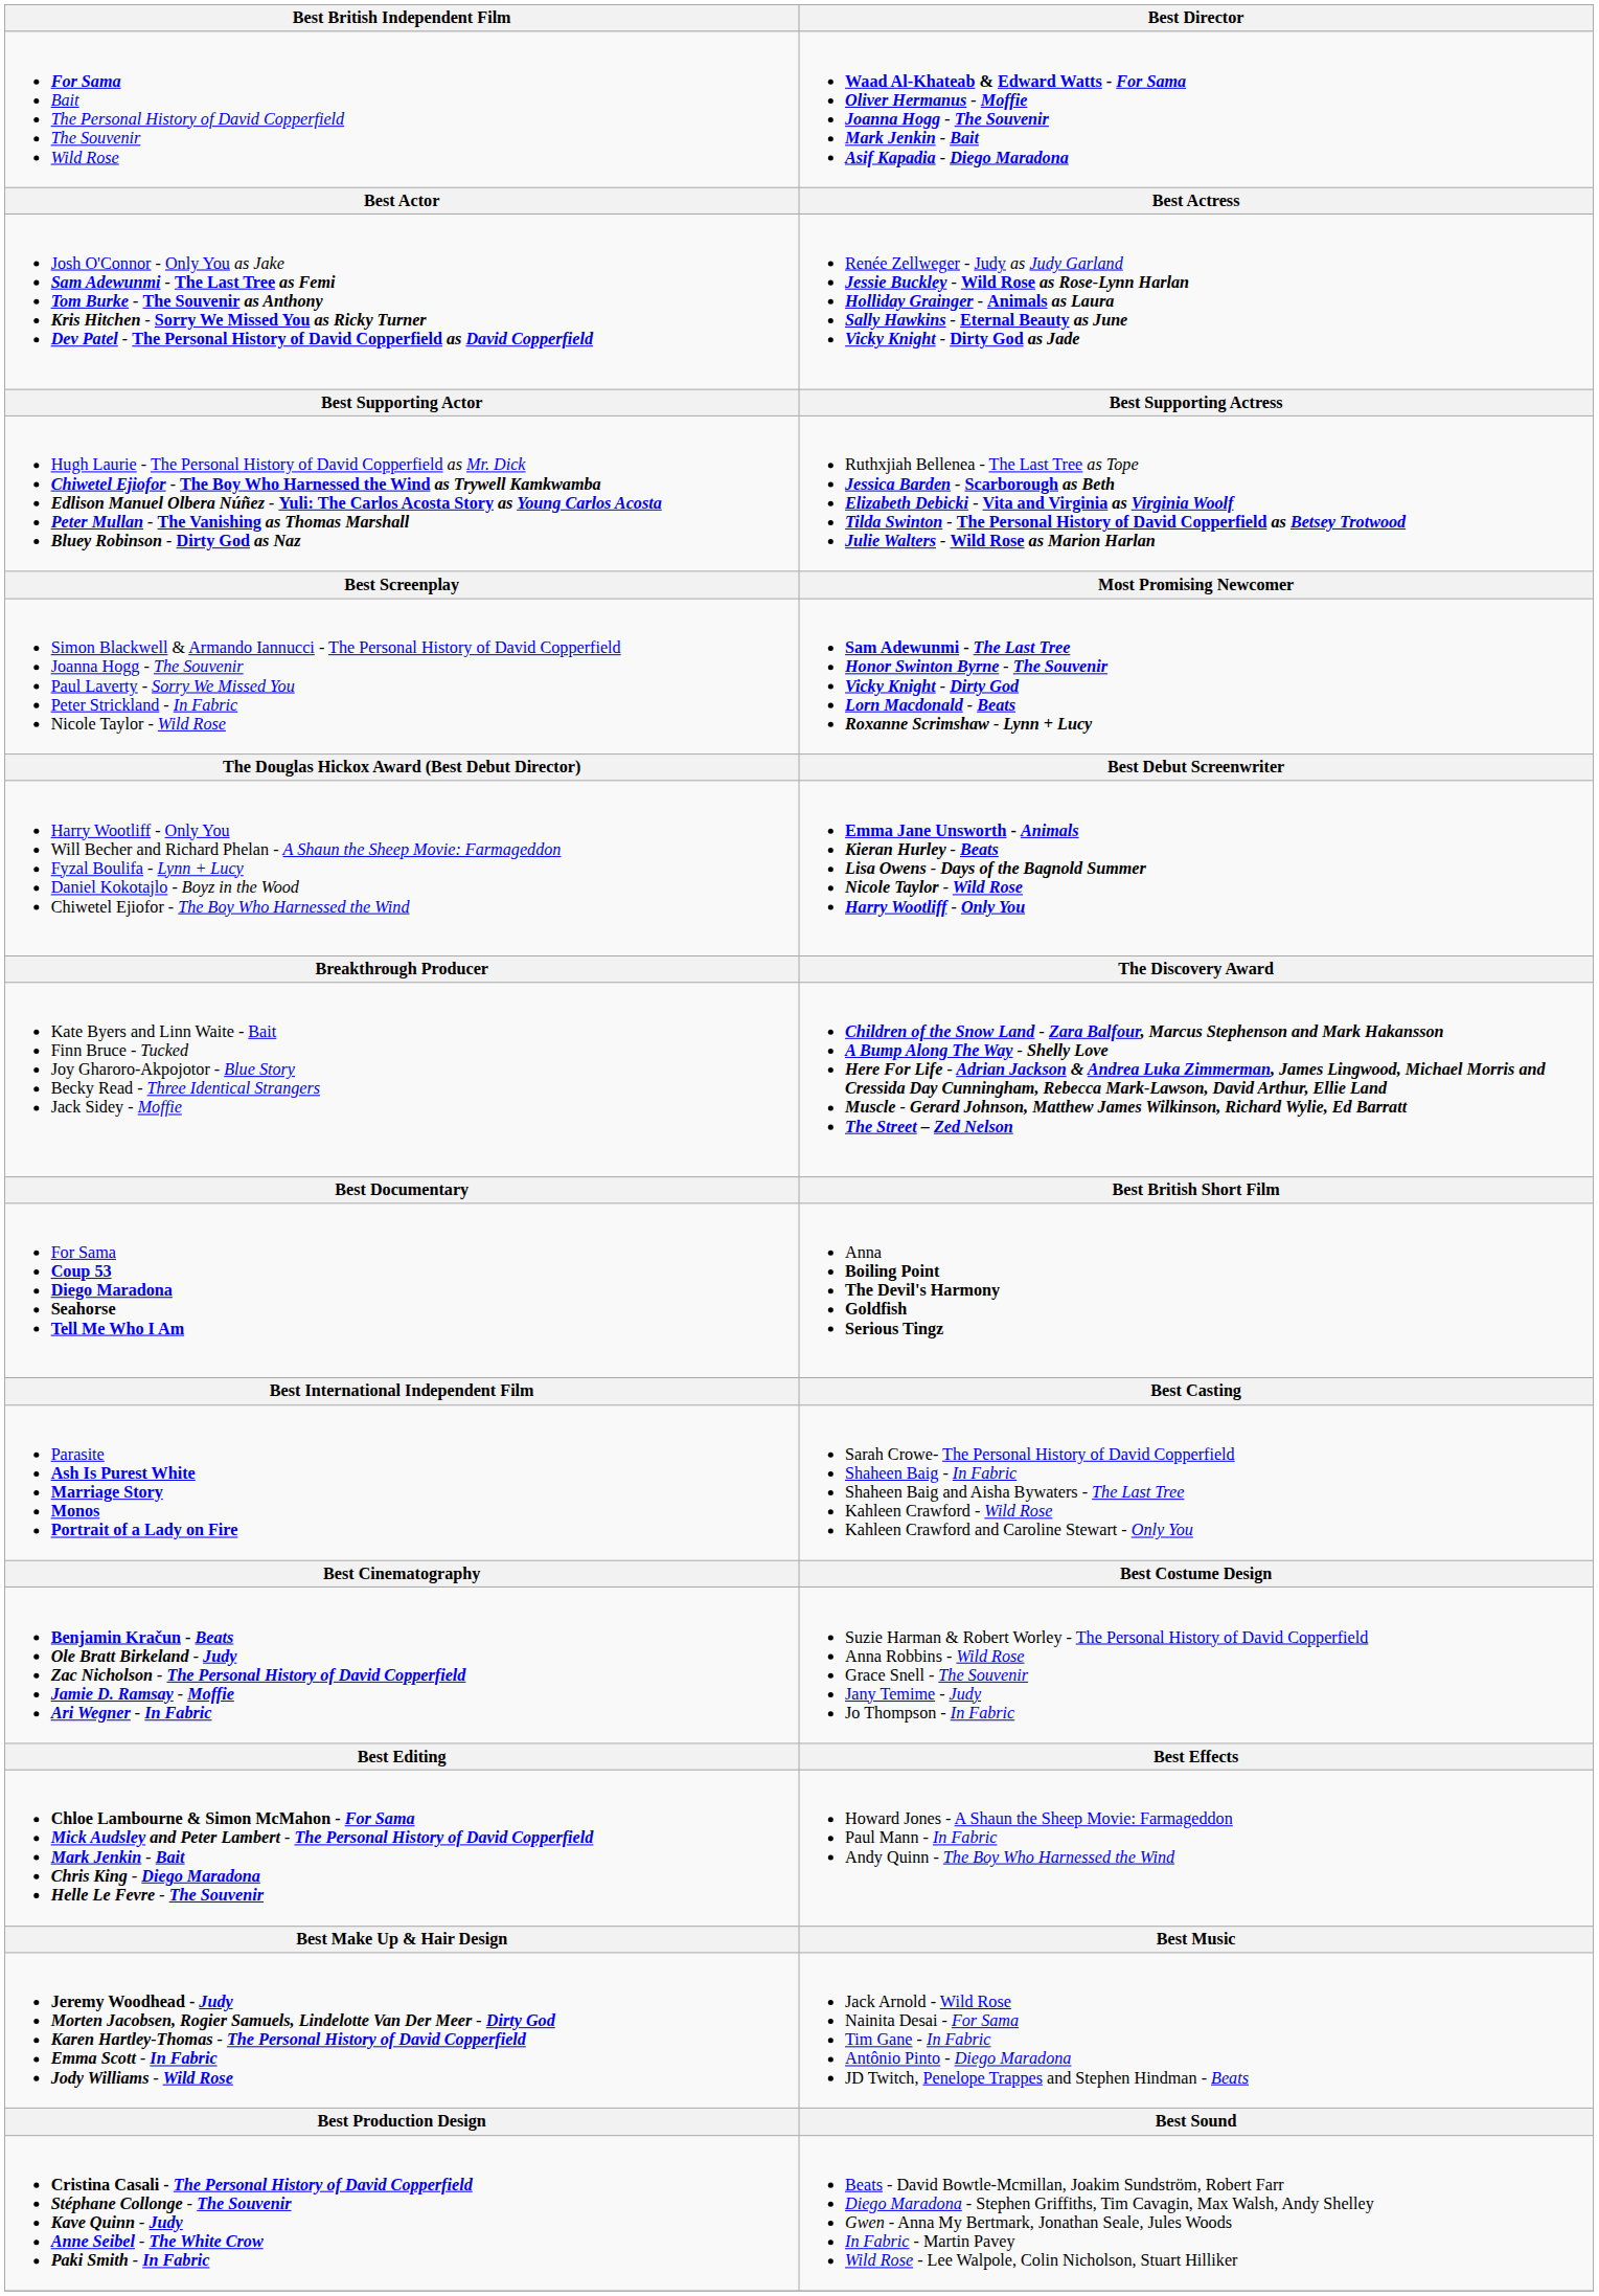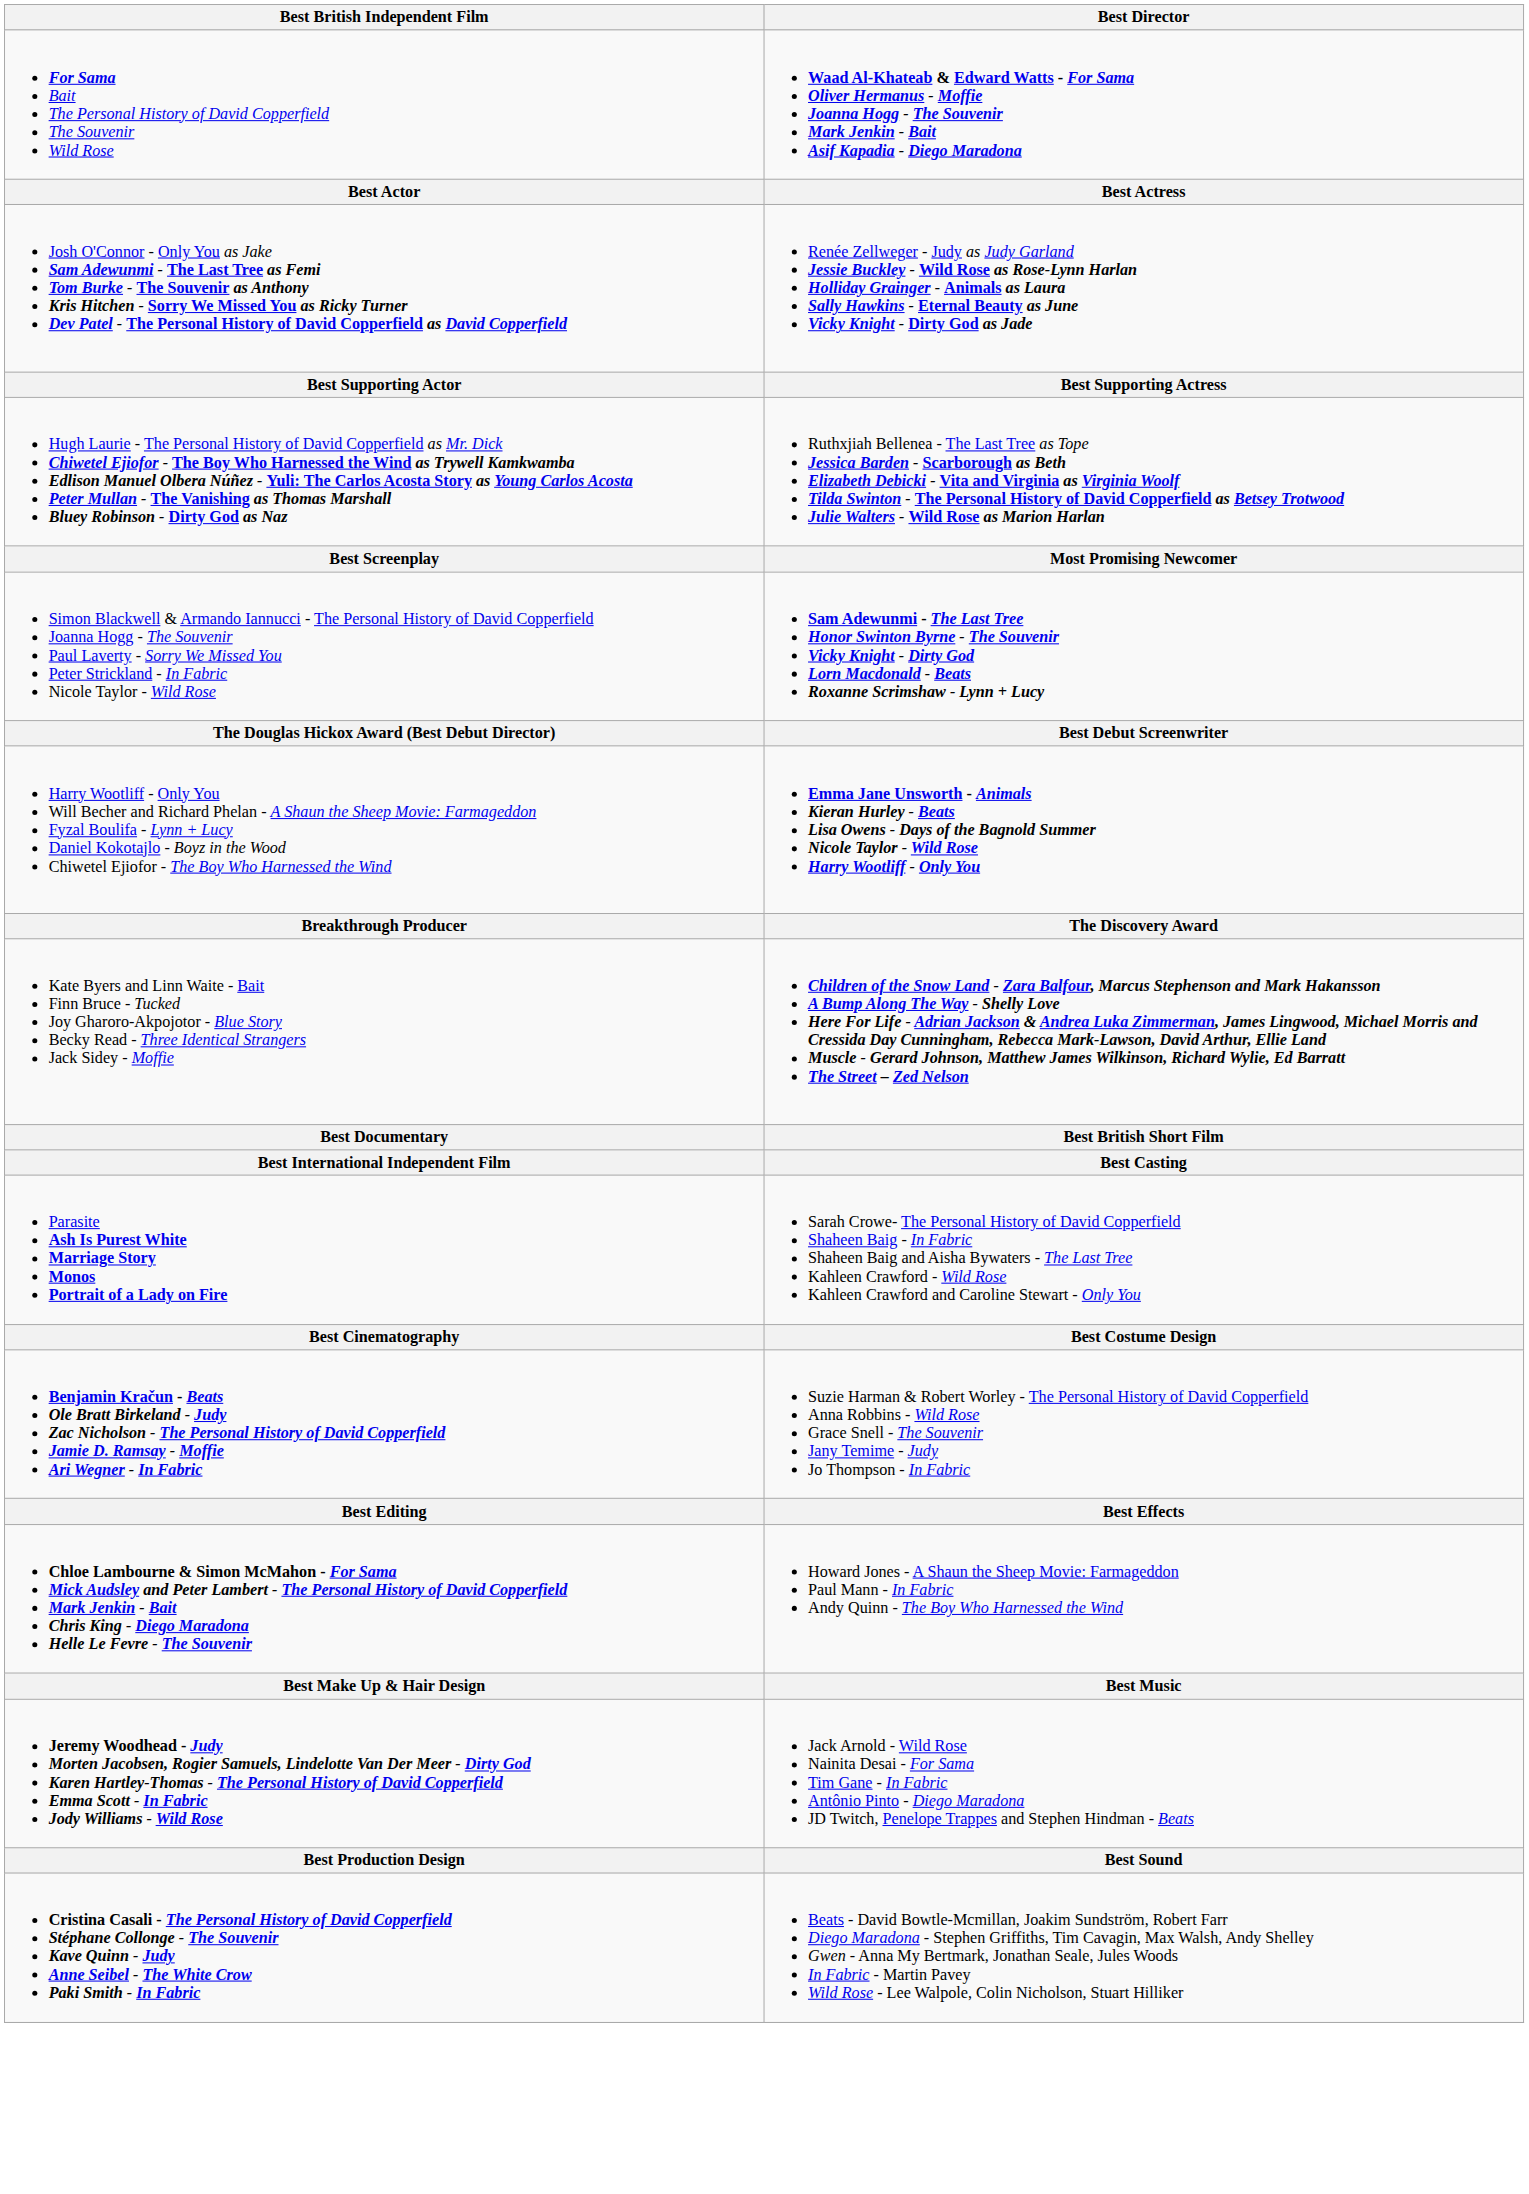 <table class="wikitable" style="width:95%">
 <tr bgcolor="#bebebe">
 <th width="50%">Best British Independent Film</th>
 <th width="50%">Best Director</th>
 </tr>
 <tr>
 <td valign="top"><br><ul><li><strong><em><a href='#'>For Sama</a></em></strong></li><li><em><a href='#'>Bait</a></em></li><li><em><a href='#'>The Personal History of David Copperfield</a></em></li><li><em><a href='#'>The Souvenir</a></em></li><li><em><a href='#'>Wild Rose</a></em></li></ul></td>
 <td valign="top"><br><ul><li><strong><a href='#'>Waad Al-Khateab</a> & <a href='#'>Edward Watts</a> - <em><a href='#'>For Sama</a><strong><em></li><li><a href='#'>Oliver Hermanus</a> - </em><a href='#'>Moffie</a><em></li><li><a href='#'>Joanna Hogg</a> - </em><a href='#'>The Souvenir</a><em></li><li><a href='#'>Mark Jenkin</a> - </em><a href='#'>Bait</a><em></li><li><a href='#'>Asif Kapadia</a> - </em><a href='#'>Diego Maradona</a><em></li></ul></td>
 </tr>
 <tr>
 <th width="50%">Best Actor</th>
 <th width="50%">Best Actress</th>
 </tr>
 <tr>
 <td valign="top"><br><ul><li></strong><a href='#'>Josh O'Connor</a> - </em><a href='#'>Only You</a><em> as Jake<strong></li><li><a href='#'>Sam Adewunmi</a> - </em><a href='#'>The Last Tree</a><em> as Femi</li><li><a href='#'>Tom Burke</a> - </em><a href='#'>The Souvenir</a><em> as Anthony</li><li>Kris Hitchen - </em><a href='#'>Sorry We Missed You</a><em> as Ricky Turner</li><li><a href='#'>Dev Patel</a> - </em><a href='#'>The Personal History of David Copperfield</a><em> as <a href='#'>David Copperfield</a></li></ul><br></td>
 <td valign="top"><br><ul><li></strong><a href='#'>Renée Zellweger</a> - </em><a href='#'>Judy</a><em> as <a href='#'>Judy Garland</a><strong></li><li><a href='#'>Jessie Buckley</a> - </em><a href='#'>Wild Rose</a><em> as Rose-Lynn Harlan</li><li><a href='#'>Holliday Grainger</a> - </em><a href='#'>Animals</a><em> as Laura</li><li><a href='#'>Sally Hawkins</a> - </em><a href='#'>Eternal Beauty</a><em> as June</li><li><a href='#'>Vicky Knight</a> - </em><a href='#'>Dirty God</a><em> as Jade</li></ul></td>
 </tr>
 <tr>
 <th width="50%">Best Supporting Actor</th>
 <th width="50%">Best Supporting Actress</th>
 </tr>
 <tr>
 <td valign="top"><br><ul><li></strong><a href='#'>Hugh Laurie</a> - </em><a href='#'>The Personal History of David Copperfield</a><em> as <a href='#'>Mr. Dick</a><strong></li><li><a href='#'>Chiwetel Ejiofor</a> - </em><a href='#'>The Boy Who Harnessed the Wind</a><em> as Trywell Kamkwamba</li><li>Edlison Manuel Olbera Núñez - </em><a href='#'>Yuli: The Carlos Acosta Story</a><em> as <a href='#'>Young Carlos Acosta</a></li><li><a href='#'>Peter Mullan</a> - </em><a href='#'>The Vanishing</a><em> as Thomas Marshall</li><li>Bluey Robinson - </em><a href='#'>Dirty God</a><em> as Naz</li></ul></td>
 <td valign="top"><br><ul><li></strong>Ruthxjiah Bellenea - </em><a href='#'>The Last Tree</a><em> as Tope<strong></li><li><a href='#'>Jessica Barden</a> - </em><a href='#'>Scarborough</a><em> as Beth</li><li><a href='#'>Elizabeth Debicki</a> - </em><a href='#'>Vita and Virginia</a><em> as <a href='#'>Virginia Woolf</a></li><li><a href='#'>Tilda Swinton</a> - </em><a href='#'>The Personal History of David Copperfield</a><em> as <a href='#'>Betsey Trotwood</a></li><li><a href='#'>Julie Walters</a> - </em><a href='#'>Wild Rose</a><em> as Marion Harlan</li></ul></td>
 </tr>
 <tr>
 <th width="50%">Best Screenplay</th>
 <th width="50%">Most Promising Newcomer</th>
 </tr>
 <tr>
 <td valign="top"><br><ul><li></strong><a href='#'>Simon Blackwell</a> & <a href='#'>Armando Iannucci</a> - </em><a href='#'>The Personal History of David Copperfield</a></em></strong></li><li><a href='#'>Joanna Hogg</a> - <em><a href='#'>The Souvenir</a></em></li><li><a href='#'>Paul Laverty</a> - <em><a href='#'>Sorry We Missed You</a></em></li><li><a href='#'>Peter Strickland</a> - <em><a href='#'>In Fabric</a></em></li><li>Nicole Taylor - <em><a href='#'>Wild Rose</a></em></li></ul></td>
 <td valign="top"><br><ul><li><strong><a href='#'>Sam Adewunmi</a> - <em><a href='#'>The Last Tree</a><strong><em></li><li><a href='#'>Honor Swinton Byrne</a> -  </em><a href='#'>The Souvenir</a><em></li><li><a href='#'>Vicky Knight</a> - </em><a href='#'>Dirty God</a><em></li><li><a href='#'>Lorn Macdonald</a> - </em><a href='#'>Beats</a><em></li><li>Roxanne Scrimshaw - </em>Lynn + Lucy<em></li></ul></td>
 </tr>
 <tr>
 <th width="50%">The Douglas Hickox Award (Best Debut Director)</th>
 <th width="50%">Best Debut Screenwriter</th>
 </tr>
 <tr>
 <td valign="top"><br><ul><li></strong><a href='#'>Harry Wootliff</a> - </em><a href='#'>Only You</a></em></strong></li><li>Will Becher and Richard Phelan - <em><a href='#'>A Shaun the Sheep Movie: Farmageddon</a></em></li><li><a href='#'>Fyzal Boulifa</a> - <em><a href='#'>Lynn + Lucy</a></em></li><li><a href='#'>Daniel Kokotajlo</a> - <em>Boyz in the Wood</em></li><li>Chiwetel Ejiofor - <em><a href='#'>The Boy Who Harnessed the Wind</a></em></li></ul><br></td>
 <td valign="top"><br><ul><li><strong><a href='#'>Emma Jane Unsworth</a> - <em><a href='#'>Animals</a><strong><em></li><li>Kieran Hurley - </em><a href='#'>Beats</a><em></li><li>Lisa Owens -  </em>Days of the Bagnold Summer<em></li><li>Nicole Taylor - </em><a href='#'>Wild Rose</a><em></li><li><a href='#'>Harry Wootliff</a> - </em><a href='#'>Only You</a><em></li></ul></td>
 </tr>
 <tr>
 <th width="50%">Breakthrough Producer</th>
 <th width="50%">The Discovery Award</th>
 </tr>
 <tr>
 <td valign="top"><br><ul><li></strong>Kate Byers and Linn  Waite - </em><a href='#'>Bait</a></em></strong></li><li>Finn Bruce - <em>Tucked</em></li><li>Joy Gharoro-Akpojotor - <em><a href='#'>Blue Story</a></em></li><li>Becky Read - <em><a href='#'>Three Identical Strangers</a></em></li><li>Jack Sidey - <em><a href='#'>Moffie</a></em></li></ul></td>
 <td valign="top"><br><ul><li><strong><em><a href='#'>Children of the Snow Land</a><em> - <a href='#'>Zara Balfour</a>, Marcus Stephenson and Mark Hakansson<strong></li><li></em><a href='#'>A Bump Along The Way</a><em> - Shelly Love</li><li></em>Here For Life<em> - <a href='#'>Adrian Jackson</a> & <a href='#'>Andrea Luka Zimmerman</a>, James Lingwood, Michael Morris and Cressida Day Cunningham, Rebecca Mark-Lawson, David Arthur, Ellie Land</li><li></em>Muscle<em> - Gerard Johnson, Matthew James Wilkinson, Richard Wylie, Ed Barratt</li><li></em><a href='#'>The Street</a><em> – <a href='#'>Zed Nelson</a></li></ul><br></td>
 </tr>
 <tr>
 <th width="50%">Best Documentary</th>
 <th width="50%">Best British Short Film</th>
 </tr>
 <tr>
-<td valign="top"><br><ul><li></em></strong><a href='#'>For Sama</a><strong><em></li><li></em><a href='#'>Coup 53</a><em></li><li></em><a href='#'>Diego Maradona</a><em></li><li></em>Seahorse<em></li><li></em><a href='#'>Tell Me Who I Am</a><em></li></ul></td>
-<td valign="top"><br><ul><li></em></strong>Anna<strong><em></li><li></em>Boiling Point<em></li><li></em>The Devil's Harmony<em></li><li></em>Goldfish<em></li><li></em>Serious Tingz<em></li></ul><br></td>
-</tr>
-<tr>
 <th width="50%">Best International Independent Film</th>
 <th width="50%">Best Casting</th>
 </tr>
 <tr>
 <td valign="top"><br><ul><li></em></strong><a href='#'>Parasite</a><strong><em></li><li></em><a href='#'>Ash Is Purest White</a><em></li><li></em><a href='#'>Marriage Story</a><em></li><li></em><a href='#'>Monos</a><em></li><li></em><a href='#'>Portrait of a Lady on Fire</a><em></li></ul></td>
 <td valign="top"><br><ul><li></strong>Sarah Crowe-  </em><a href='#'>The Personal History of David Copperfield</a></em></strong></li><li><a href='#'>Shaheen Baig</a> - <em><a href='#'>In Fabric</a></em></li><li>Shaheen Baig and Aisha Bywaters - <em><a href='#'>The Last Tree</a></em></li><li>Kahleen Crawford - <em><a href='#'>Wild Rose</a></em></li><li>Kahleen Crawford and Caroline Stewart - <em><a href='#'>Only You</a></em></li></ul></td>
 </tr>
 <tr>
 <th width="50%">Best Cinematography</th>
 <th width="50%">Best Costume Design</th>
 </tr>
 <tr>
 <td valign="top"><br><ul><li><strong><a href='#'>Benjamin Kračun</a> - <em><a href='#'>Beats</a><strong><em></li><li>Ole Bratt Birkeland - </em><a href='#'>Judy</a><em></li><li>Zac Nicholson - </em><a href='#'>The Personal History of David Copperfield</a><em></li><li><a href='#'>Jamie D. Ramsay</a> - </em><a href='#'>Moffie</a><em></li><li><a href='#'>Ari Wegner</a> - </em><a href='#'>In Fabric</a><em></li></ul></td>
 <td valign="top"><br><ul><li></strong>Suzie Harman & Robert Worley - </em><a href='#'>The Personal History of David Copperfield</a></em></strong></li><li>Anna Robbins - <em><a href='#'>Wild Rose</a></em></li><li>Grace Snell - <em><a href='#'>The Souvenir</a></em></li><li><a href='#'>Jany Temime</a> - <em><a href='#'>Judy</a></em></li><li>Jo Thompson - <em><a href='#'>In Fabric</a></em></li></ul></td>
 </tr>
 <tr>
 <th width="50%">Best Editing</th>
 <th width="50%">Best Effects</th>
 </tr>
 <tr>
 <td valign="top"><br><ul><li><strong>Chloe Lambourne & Simon McMahon - <em><a href='#'>For Sama</a><strong><em></li><li><a href='#'>Mick Audsley</a> and Peter Lambert - </em><a href='#'>The Personal History of David Copperfield</a><em></li><li><a href='#'>Mark Jenkin</a> - </em><a href='#'>Bait</a><em></li><li>Chris King - </em><a href='#'>Diego Maradona</a><em></li><li>Helle Le Fevre - </em><a href='#'>The Souvenir</a><em></li></ul></td>
 <td valign="top"><br><ul><li></strong>Howard Jones - </em><a href='#'>A Shaun the Sheep Movie: Farmageddon</a></em></strong></li><li>Paul Mann - <em><a href='#'>In Fabric</a></em></li><li>Andy Quinn - <em><a href='#'>The Boy Who Harnessed the Wind</a></em></li></ul></td>
 </tr>
 <tr>
 <th width="50%">Best Make Up & Hair Design</th>
 <th width="50%">Best Music</th>
 </tr>
 <tr>
 <td valign="top"><br><ul><li><strong>Jeremy Woodhead - <em><a href='#'>Judy</a><strong><em></li><li>Morten Jacobsen, Rogier Samuels, Lindelotte Van Der Meer - </em><a href='#'>Dirty God</a><em></li><li>Karen Hartley-Thomas - </em><a href='#'>The Personal History of David Copperfield</a><em></li><li>Emma Scott - </em><a href='#'>In Fabric</a><em></li><li>Jody Williams - </em><a href='#'>Wild Rose</a><em></li></ul></td>
 <td valign="top"><br><ul><li></strong>Jack Arnold - </em><a href='#'>Wild Rose</a></em></strong></li><li>Nainita Desai - <em><a href='#'>For Sama</a></em></li><li><a href='#'>Tim Gane</a> - <em><a href='#'>In Fabric</a></em></li><li><a href='#'>Antônio Pinto</a> - <em><a href='#'>Diego Maradona</a></em></li><li>JD Twitch, <a href='#'>Penelope Trappes</a> and Stephen Hindman - <em><a href='#'>Beats</a></em></li></ul></td>
 </tr>
 <tr>
 <th width="50%">Best Production Design</th>
 <th width="50%">Best Sound</th>
 </tr>
 <tr>
 <td valign="top"><br><ul><li><strong>Cristina Casali - <em><a href='#'>The Personal History of David Copperfield</a><strong><em></li><li>Stéphane Collonge - </em><a href='#'>The Souvenir</a><em></li><li>Kave Quinn - </em><a href='#'>Judy</a><em></li><li><a href='#'>Anne Seibel</a> - </em><a href='#'>The White Crow</a><em></li><li>Paki Smith - </em><a href='#'>In Fabric</a><em></li></ul></td>
 <td valign="top"><br><ul><li></em></strong><a href='#'>Beats</a></em> - David Bowtle-Mcmillan, Joakim Sundström, Robert Farr</strong></li><li><em><a href='#'>Diego Maradona</a></em> - Stephen Griffiths, Tim Cavagin, Max Walsh, Andy Shelley</li><li><em>Gwen</em> - Anna My Bertmark, Jonathan Seale, Jules Woods</li><li><em><a href='#'>In Fabric</a></em> - Martin Pavey</li><li><em><a href='#'>Wild Rose</a></em> - Lee Walpole, Colin Nicholson, Stuart Hilliker</li></ul></td>
 </tr>
 <tr>
 </tr>
 </table>
